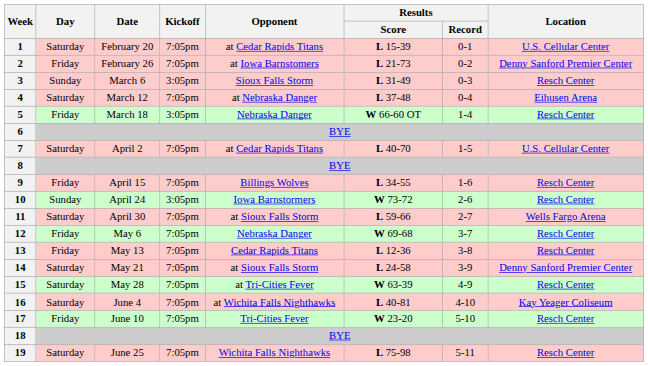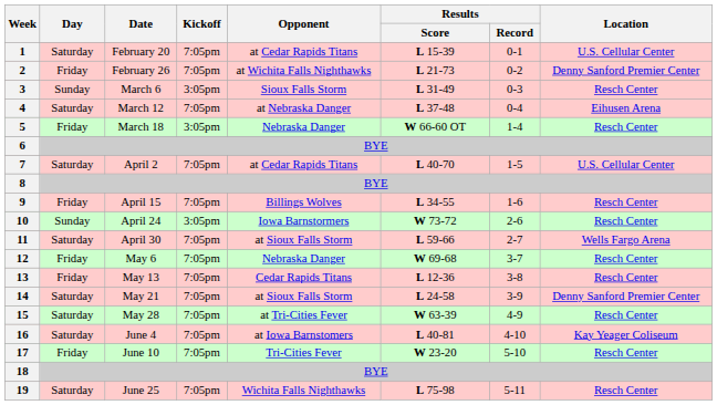 <table class="wikitable">
 <tr>
 <th rowspan="2" width="40">Week</th>
 <th rowspan="2" width="80">Day</th>
 <th rowspan="2" width="90">Date</th>
 <th rowspan="2" width="60">Kickoff</th>
 <th rowspan="2" width="200">Opponent</th>
 <th colspan="2" width="200">Results</th>
 <th rowspan="2" width="225">Location</th>
 </tr>
 <tr>
 <th width="140">Score</th>
 <th width="60">Record</th>
 </tr>
 <tr align="center" bgcolor="#FFCCCC">
 <th>1</th>
 <td>Saturday</td>
 <td>February 20</td>
 <td>7:05pm</td>
 <td>at <a href='#'>Cedar Rapids Titans</a></td>
 <td><strong>L</strong> 15-39</td>
 <td>0-1</td>
 <td><a href='#'>U.S. Cellular Center</a></td>
 </tr>
 <tr align="center" bgcolor="#FFCCCC">
 <th>2</th>
 <td>Friday</td>
 <td>February 26</td>
 <td>7:05pm</td>
-<td>at <a href='#'>Iowa Barnstomers</a></td>
+<td>at <a href='#'>Wichita Falls Nighthawks</a></td>
 <td><strong>L</strong> 21-73</td>
 <td>0-2</td>
 <td><a href='#'>Denny Sanford Premier Center</a></td>
 </tr>
 <tr align="center" bgcolor="#FFCCCC">
 <th>3</th>
 <td>Sunday</td>
 <td>March 6</td>
 <td>3:05pm</td>
 <td><a href='#'>Sioux Falls Storm</a></td>
 <td><strong>L</strong> 31-49</td>
 <td>0-3</td>
 <td><a href='#'>Resch Center</a></td>
 </tr>
 <tr align="center" bgcolor="#FFCCCC">
 <th>4</th>
 <td>Saturday</td>
 <td>March 12</td>
 <td>7:05pm</td>
 <td>at <a href='#'>Nebraska Danger</a></td>
 <td><strong>L</strong> 37-48</td>
 <td>0-4</td>
 <td><a href='#'>Eihusen Arena</a></td>
 </tr>
 <tr align="center" bgcolor="#CCFFCC">
 <th>5</th>
 <td>Friday</td>
 <td>March 18</td>
 <td>3:05pm</td>
 <td><a href='#'>Nebraska Danger</a></td>
 <td><strong>W</strong> 66-60 OT</td>
 <td>1-4</td>
 <td><a href='#'>Resch Center</a></td>
 </tr>
 <tr align="center" bgcolor="#CCCCCC">
 <th>6</th>
 <td colSpan=7><a href='#'>BYE</a></td>
 </tr>
 <tr align="center" bgcolor="#FFCCCC">
 <th>7</th>
 <td>Saturday</td>
 <td>April 2</td>
 <td>7:05pm</td>
 <td>at <a href='#'>Cedar Rapids Titans</a></td>
 <td><strong>L</strong> 40-70</td>
 <td>1-5</td>
 <td><a href='#'>U.S. Cellular Center</a></td>
 </tr>
 <tr align="center" bgcolor="#CCCCCC">
 <th>8</th>
 <td colSpan=7><a href='#'>BYE</a></td>
 </tr>
 <tr align="center" bgcolor="#FFCCCC">
 <th>9</th>
 <td>Friday</td>
 <td>April 15</td>
 <td>7:05pm</td>
 <td><a href='#'>Billings Wolves</a></td>
 <td><strong>L</strong> 34-55</td>
 <td>1-6</td>
 <td><a href='#'>Resch Center</a></td>
 </tr>
 <tr align="center" bgcolor="#CCFFCC">
 <th>10</th>
 <td>Sunday</td>
 <td>April 24</td>
 <td>3:05pm</td>
 <td><a href='#'>Iowa Barnstormers</a></td>
 <td><strong>W</strong> 73-72</td>
 <td>2-6</td>
 <td><a href='#'>Resch Center</a></td>
 </tr>
 <tr align="center" bgcolor="#FFCCCC">
 <th>11</th>
 <td>Saturday</td>
 <td>April 30</td>
 <td>7:05pm</td>
 <td>at <a href='#'>Sioux Falls Storm</a></td>
 <td><strong>L</strong> 59-66</td>
 <td>2-7</td>
 <td><a href='#'>Wells Fargo Arena</a></td>
 </tr>
 <tr align="center" bgcolor="#CCFFCC">
 <th>12</th>
 <td>Friday</td>
 <td>May 6</td>
 <td>7:05pm</td>
 <td><a href='#'>Nebraska Danger</a></td>
 <td><strong>W</strong> 69-68</td>
 <td>3-7</td>
 <td><a href='#'>Resch Center</a></td>
 </tr>
 <tr align="center" bgcolor="#FFCCCC">
 <th>13</th>
 <td>Friday</td>
 <td>May 13</td>
 <td>7:05pm</td>
 <td><a href='#'>Cedar Rapids Titans</a></td>
 <td><strong>L</strong> 12-36</td>
 <td>3-8</td>
 <td><a href='#'>Resch Center</a></td>
 </tr>
 <tr align="center" bgcolor="#FFCCCC">
 <th>14</th>
 <td>Saturday</td>
 <td>May 21</td>
 <td>7:05pm</td>
 <td>at <a href='#'>Sioux Falls Storm</a></td>
 <td><strong>L</strong> 24-58</td>
 <td>3-9</td>
 <td><a href='#'>Denny Sanford Premier Center</a></td>
 </tr>
 <tr align="center" bgcolor="#CCFFCC">
 <th>15</th>
 <td>Saturday</td>
 <td>May 28</td>
 <td>7:05pm</td>
 <td>at <a href='#'>Tri-Cities Fever</a></td>
 <td><strong>W</strong> 63-39</td>
 <td>4-9</td>
 <td><a href='#'>Resch Center</a></td>
 </tr>
 <tr align="center" bgcolor="#FFCCCC">
 <th>16</th>
 <td>Saturday</td>
 <td>June 4</td>
 <td>7:05pm</td>
-<td>at <a href='#'>Wichita Falls Nighthawks</a></td>
+<td>at <a href='#'>Iowa Barnstomers</a></td>
 <td><strong>L</strong> 40-81</td>
 <td>4-10</td>
 <td><a href='#'>Kay Yeager Coliseum</a></td>
 </tr>
 <tr align="center" bgcolor="#CCFFCC">
 <th>17</th>
 <td>Friday</td>
 <td>June 10</td>
 <td>7:05pm</td>
 <td><a href='#'>Tri-Cities Fever</a></td>
 <td><strong>W</strong> 23-20</td>
 <td>5-10</td>
 <td><a href='#'>Resch Center</a></td>
 </tr>
 <tr align="center" bgcolor="#CCCCCC">
 <th>18</th>
 <td colSpan=7><a href='#'>BYE</a></td>
 </tr>
 <tr align="center" bgcolor="#FFCCCC">
 <th>19</th>
 <td>Saturday</td>
 <td>June 25</td>
 <td>7:05pm</td>
 <td><a href='#'>Wichita Falls Nighthawks</a></td>
 <td><strong>L</strong> 75-98</td>
 <td>5-11</td>
 <td><a href='#'>Resch Center</a></td>
 </tr>
 </table>
